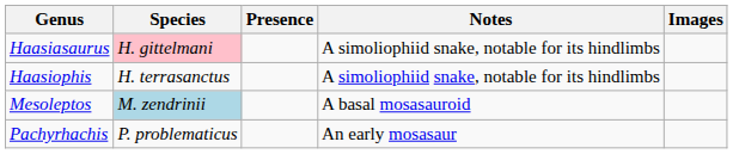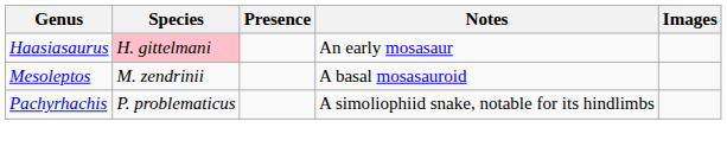 <table class="wikitable" align="center">
 <tr>
 <th>Genus</th>
 <th>Species</th>
 <th>Presence</th>
 <th>Notes</th>
 <th>Images</th>
 </tr>
 <tr>
 <td><em><a href='#'>Haasiasaurus</a></em></td>
 <td style="background: pink;"><em>H. gittelmani</em></td>
 <td></td>
-<td>A simoliophiid snake, notable for its hindlimbs</td>
-<td></td>
-</tr>
-<tr>
-<td><em><a href='#'>Haasiophis</a></em></td>
-<td><em>H. terrasanctus</em></td>
-<td></td>
-<td>A <a href='#'>simoliophiid</a> <a href='#'>snake</a>, notable for its hindlimbs</td>
+<td>An early <a href='#'>mosasaur</a></td>
 <td></td>
 </tr>
 <tr>
 <td><em><a href='#'>Mesoleptos</a></em></td>
-<td style="background: lightblue;"><em>M. zendrinii</em></td>
+<td><em>M. zendrinii</em></td>
 <td></td>
 <td>A basal <a href='#'>mosasauroid</a></td>
 <td></td>
 </tr>
 <tr>
 <td><em><a href='#'>Pachyrhachis</a></em></td>
 <td><em>P. problematicus</em></td>
 <td></td>
-<td>An early <a href='#'>mosasaur</a></td>
+<td>A simoliophiid snake, notable for its hindlimbs</td>
 <td></td>
 </tr>
 </table>
